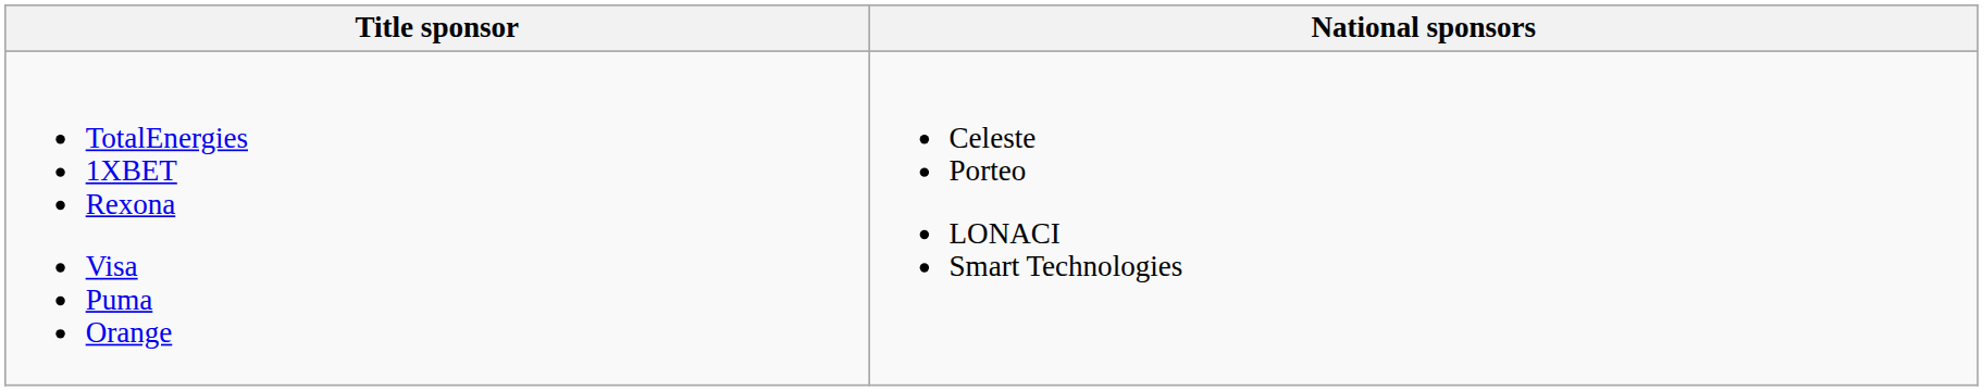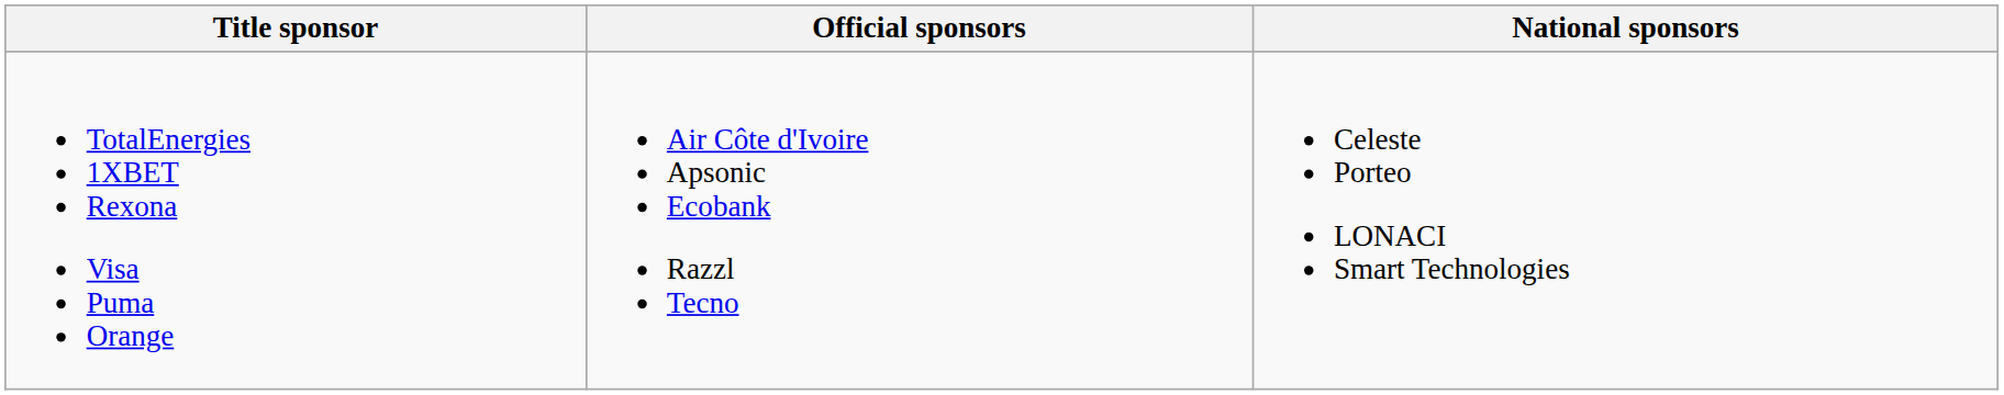 <table class="wikitable" style="width:85%;">
 <tr>
 <th>Title sponsor</th>
+<th>Official sponsors</th>
 <th>National sponsors</th>
 </tr>
 <tr>
 <td style="vertical-align:top;"><br><ul><li><a href='#'>TotalEnergies</a></li><li><a href='#'>1XBET</a></li><li><a href='#'>Rexona</a></li></ul><ul><li><a href='#'>Visa</a></li><li><a href='#'>Puma</a></li><li><a href='#'>Orange</a></li></ul></td>
+<td style="vertical-align:top;"><br><ul><li><a href='#'>Air Côte d'Ivoire</a></li><li>Apsonic</li><li><a href='#'>Ecobank</a></li></ul><ul><li>Razzl</li><li><a href='#'>Tecno</a></li></ul></td>
 <td style="vertical-align:top;"><br><ul><li>Celeste</li><li>Porteo</li></ul><ul><li>LONACI</li><li>Smart Technologies</li></ul></td>
 </tr>
 </table>
